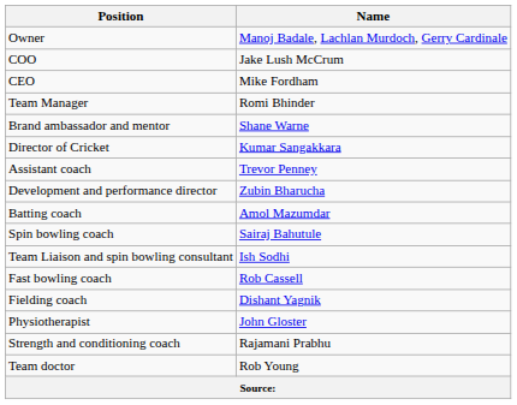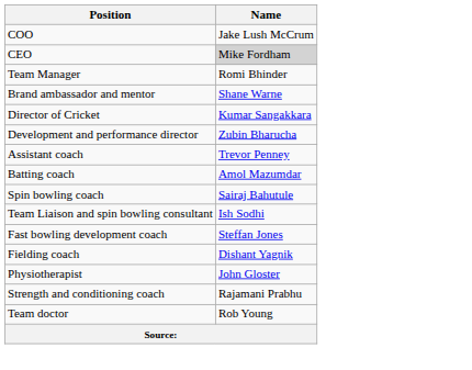 <table class="wikitable"  style="font-size:85%;">
 <tr>
 <th>Position</th>
 <th>Name</th>
-</tr>
-<tr>
-<td>Owner</td>
-<td><a href='#'>Manoj Badale</a>,  <a href='#'>Lachlan Murdoch</a>,  <a href='#'>Gerry Cardinale</a></td>
 </tr>
 <tr>
 <td>COO</td>
 <td>Jake Lush McCrum</td>
 </tr>
 <tr>
 <td>CEO</td>
-<td>Mike Fordham</td>
+<td style="background: lightgrey;">Mike Fordham</td>
 </tr>
 <tr>
 <td>Team Manager</td>
 <td>Romi Bhinder</td>
 </tr>
 <tr>
 <td>Brand ambassador and mentor</td>
 <td><a href='#'>Shane Warne</a></td>
 </tr>
 <tr>
 <td>Director of Cricket</td>
 <td><a href='#'>Kumar Sangakkara</a></td>
 </tr>
 <tr>
+<td>Development and performance director</td>
+<td><a href='#'>Zubin Bharucha</a></td>
+</tr>
+<tr>
 <td>Assistant coach</td>
 <td><a href='#'>Trevor Penney</a></td>
-</tr>
-<tr>
-<td>Development and performance director</td>
-<td><a href='#'>Zubin Bharucha</a></td>
 </tr>
 <tr>
 <td>Batting coach</td>
 <td><a href='#'>Amol Mazumdar</a></td>
 </tr>
 <tr>
 <td>Spin bowling coach</td>
 <td><a href='#'>Sairaj Bahutule</a></td>
 </tr>
 <tr>
 <td>Team Liaison and spin bowling consultant</td>
 <td><a href='#'>Ish Sodhi</a></td>
 </tr>
 <tr>
-<td>Fast bowling coach</td>
-<td><a href='#'>Rob Cassell</a></td>
+<td>Fast bowling development coach</td>
+<td><a href='#'>Steffan Jones</a></td>
 </tr>
 <tr>
 <td>Fielding coach</td>
 <td><a href='#'>Dishant Yagnik</a></td>
 </tr>
 <tr>
 <td>Physiotherapist</td>
 <td><a href='#'>John Gloster</a></td>
 </tr>
 <tr>
 <td>Strength and conditioning coach</td>
 <td>Rajamani Prabhu</td>
 </tr>
 <tr>
 <td>Team doctor</td>
 <td>Rob Young</td>
 </tr>
 <tr>
 <th colspan="2" style="text-align: center;"><small>Source:</small></th>
 </tr>
 </table>
